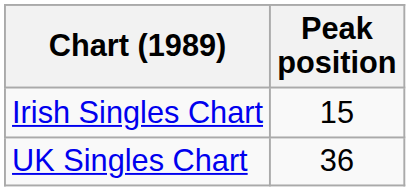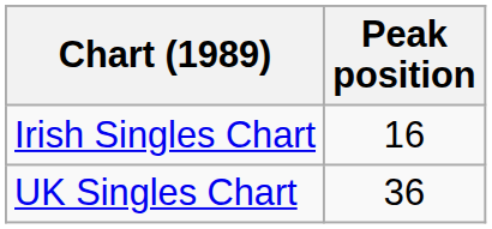 <table class="wikitable sortable">
 <tr>
 <th>Chart (1989)</th>
 <th>Peak<br>position</th>
 </tr>
 <tr>
 <td><a href='#'>Irish Singles Chart</a></td>
-<td style="text-align:center;">15</td>
+<td style="text-align:center;">16</td>
 </tr>
 <tr>
 <td><a href='#'>UK Singles Chart</a></td>
 <td style="text-align:center;">36</td>
 </tr>
 </table>
